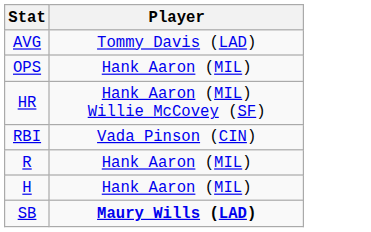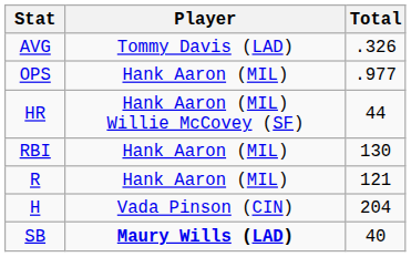 <table class="wikitable" style="text-align:center;">
 <tr>
 <th style="width:15%;">Stat</th>
 <th>Player</th>
+<th style="width:15%;">Total</th>
 </tr>
 <tr>
 <td><a href='#'>AVG</a></td>
 <td><a href='#'>Tommy Davis</a> (<a href='#'>LAD</a>)</td>
+<td>.326</td>
 </tr>
 <tr>
 <td><a href='#'>OPS</a></td>
 <td><a href='#'>Hank Aaron</a> (<a href='#'>MIL</a>)</td>
+<td>.977</td>
 </tr>
 <tr>
 <td><a href='#'>HR</a></td>
 <td><a href='#'>Hank Aaron</a> (<a href='#'>MIL</a>)<br><a href='#'>Willie McCovey</a> (<a href='#'>SF</a>)</td>
+<td>44</td>
 </tr>
 <tr>
 <td><a href='#'>RBI</a></td>
-<td><a href='#'>Vada Pinson</a> (<a href='#'>CIN</a>)</td>
+<td><a href='#'>Hank Aaron</a> (<a href='#'>MIL</a>)</td>
+<td>130</td>
 </tr>
 <tr>
 <td><a href='#'>R</a></td>
 <td><a href='#'>Hank Aaron</a> (<a href='#'>MIL</a>)</td>
+<td>121</td>
 </tr>
 <tr>
 <td><a href='#'>H</a></td>
-<td><a href='#'>Hank Aaron</a> (<a href='#'>MIL</a>)</td>
+<td><a href='#'>Vada Pinson</a> (<a href='#'>CIN</a>)</td>
+<td>204</td>
 </tr>
 <tr>
 <td><a href='#'>SB</a></td>
 <td><strong><a href='#'>Maury Wills</a> (<a href='#'>LAD</a>)</strong></td>
+<td>40</td>
 </tr>
 </table>
